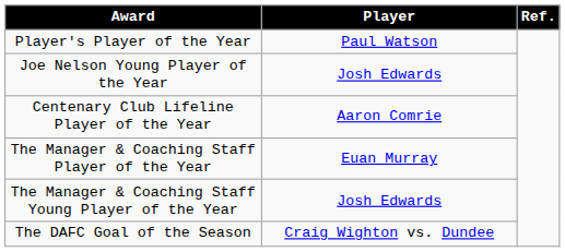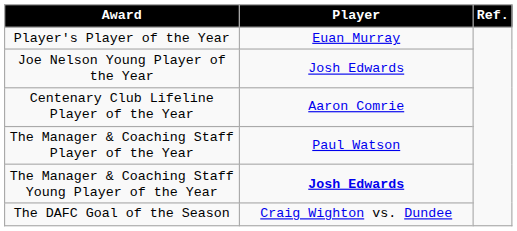 <table class="wikitable" style="text-align:center; font-size:90%; ">
 <tr>
 <th style="background:#000000; color:#FFFFFF;">Award</th>
 <th style="background:#000000; color:#FFFFFF;">Player</th>
 <th style="background:#000000; color:#FFFFFF;">Ref.</th>
 </tr>
 <tr>
 <td style="width:200px;">Player's Player of the Year</td>
-<td style="width:200px;"> <a href='#'>Paul Watson</a></td>
+<td style="width:200px;"> <a href='#'>Euan Murray</a></td>
 <td rowspan=6></td>
 </tr>
 <tr>
 <td style="width:200px;">Joe Nelson Young Player of the Year</td>
 <td style="width:200px;"> <a href='#'>Josh Edwards</a></td>
 </tr>
 <tr>
 <td style="width:200px;">Centenary Club Lifeline Player of the Year</td>
 <td style="width:200px;"> <a href='#'>Aaron Comrie</a></td>
 </tr>
 <tr>
 <td style="width:200px;">The Manager & Coaching Staff Player of the Year</td>
-<td style="width:200px;"> <a href='#'>Euan Murray</a></td>
+<td style="width:200px;"> <a href='#'>Paul Watson</a></td>
 </tr>
 <tr>
 <td style="width:200px;">The Manager & Coaching Staff Young Player of the Year</td>
-<td style="width:200px;"> <a href='#'>Josh Edwards</a></td>
+<td style="width:200px;"><strong> <a href='#'>Josh Edwards</a></strong></td>
 </tr>
 <tr>
 <td style="width:200px;">The DAFC Goal of the Season</td>
 <td style="width:200px;"> <a href='#'>Craig Wighton</a> vs. <a href='#'>Dundee</a></td>
 </tr>
 </table>
